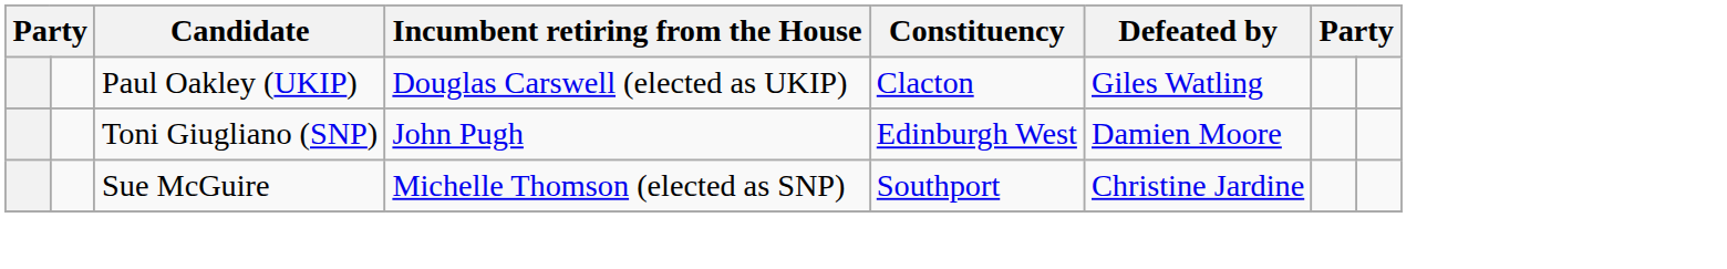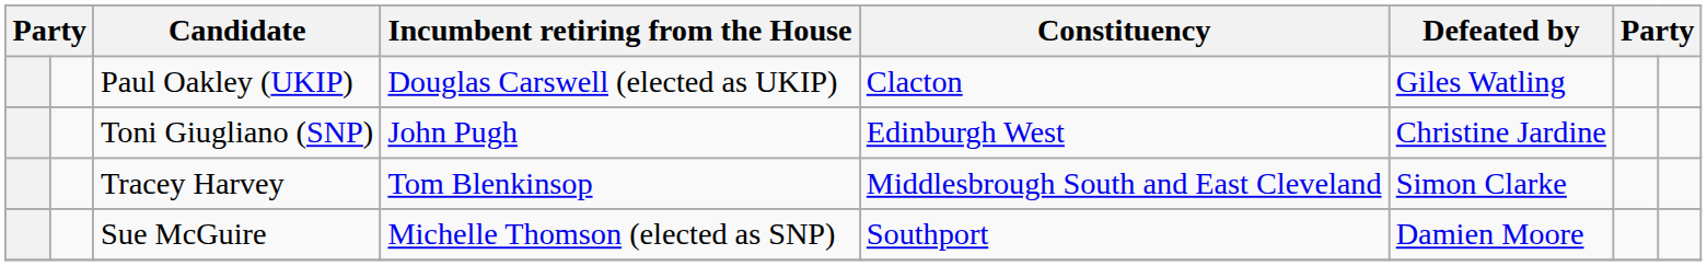 <table class="wikitable sortable" style="font-size: 95%;">
 <tr>
 <th colspan="2">Party</th>
 <th>Candidate</th>
 <th>Incumbent retiring from the House</th>
 <th>Constituency</th>
 <th>Defeated by</th>
 <th colspan="2">Party</th>
 </tr>
 <tr>
 <th></th>
 <td></td>
 <td data-sort-value="Oakley, Paul">Paul Oakley (<a href='#'>UKIP</a>)</td>
 <td data-sort-value="Carswell, Douglas"><a href='#'>Douglas Carswell</a> (elected as UKIP)</td>
 <td><a href='#'>Clacton</a></td>
 <td data-sort-value="Watling, Giles"><a href='#'>Giles Watling</a></td>
 <td></td>
 <td></td>
 </tr>
 <tr>
 <th></th>
 <td></td>
 <td data-sort-value="Giugliano, Toni">Toni Giugliano (<a href='#'>SNP</a>)</td>
 <td data-sort-value="Pugh, John"><a href='#'>John Pugh</a></td>
 <td><a href='#'>Edinburgh West</a></td>
-<td data-sort-value="Moore, Damien"><a href='#'>Damien Moore</a></td>
+<td data-sort-value="Jardine, Christine"><a href='#'>Christine Jardine</a></td>
+<td></td>
+<td></td>
+</tr>
+<tr>
+<th></th>
+<td></td>
+<td data-sort-value="Harvey, Tracey">Tracey Harvey</td>
+<td data-sort-value="Blenkinsop, Tom"><a href='#'>Tom Blenkinsop</a></td>
+<td><a href='#'>Middlesbrough South and East Cleveland</a></td>
+<td data-sort-value="Clarke, Simon"><a href='#'>Simon Clarke</a></td>
 <td></td>
 <td></td>
 </tr>
 <tr>
 <th></th>
 <td></td>
 <td data-sort-value="McGuire, Sue">Sue McGuire</td>
 <td data-sort-value="Thomson, Michelle"><a href='#'>Michelle Thomson</a> (elected as SNP)</td>
 <td><a href='#'>Southport</a></td>
-<td data-sort-value="Jardine, Christine"><a href='#'>Christine Jardine</a></td>
+<td data-sort-value="Moore, Damien"><a href='#'>Damien Moore</a></td>
 <td></td>
 <td></td>
 </tr>
 <tr>
 </tr>
 </table>
